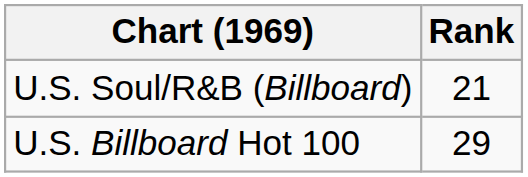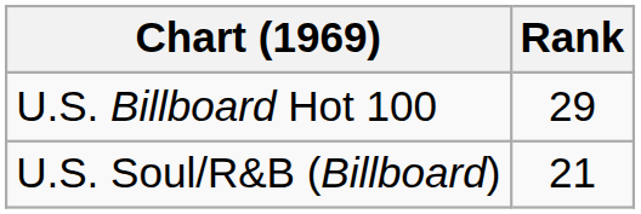 <table class="wikitable">
 <tr>
 <th align="left">Chart (1969)</th>
 <th style="text-align:center;">Rank</th>
 </tr>
 <tr>
+<td>U.S. <em>Billboard</em> Hot 100</td>
+<td style="text-align:center;">29</td>
+</tr>
+<tr>
 <td>U.S. Soul/R&B (<em>Billboard</em>)</td>
 <td style="text-align:center;">21</td>
 </tr>
-<tr>
-<td>U.S. <em>Billboard</em> Hot 100</td>
-<td style="text-align:center;">29</td>
-</tr>
 </table>
